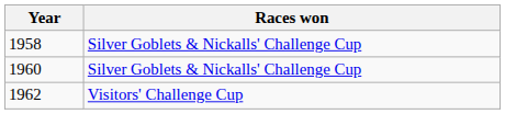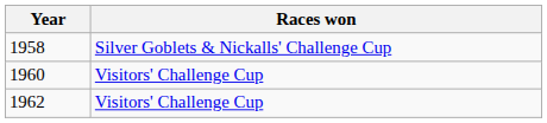 <table class="wikitable">
 <tr>
 <th width=70>Year</th>
 <th width=400>Races won</th>
 </tr>
 <tr>
 <td>1958</td>
 <td><a href='#'>Silver Goblets & Nickalls' Challenge Cup</a></td>
 </tr>
 <tr>
 <td>1960</td>
-<td><a href='#'>Silver Goblets & Nickalls' Challenge Cup</a></td>
+<td><a href='#'>Visitors' Challenge Cup</a></td>
 </tr>
 <tr>
 <td>1962</td>
 <td><a href='#'>Visitors' Challenge Cup</a></td>
 </tr>
 </table>
